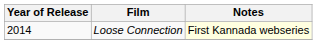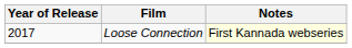 <table class="wikitable">
 <tr style="background:#ccc; text-align:center;">
 <th>Year of Release</th>
 <th>Film</th>
 <th>Notes</th>
 </tr>
 <tr>
-<td>2014</td>
+<td>2017</td>
 <td><em>Loose Connection</em></td>
 <td style="background: lightyellow;">First Kannada webseries</td>
 </tr>
 <tr>
 </tr>
 </table>
